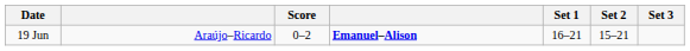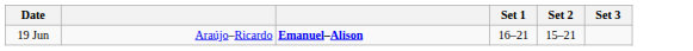 <table class="wikitable" style="text-align: center; font-size:90% ">
 <tr>
 <th width="60">Date</th>
 <th align="right" width="250"></th>
-<th width="60">Score</th>
 <th align="left" width="250"></th>
 <th width="50">Set 1</th>
 <th width="50">Set 2</th>
 <th width="50">Set 3</th>
 </tr>
 <tr>
 <td>19 Jun</td>
 <td align=right><a href='#'>Araújo</a>–<a href='#'>Ricardo</a> </td>
-<td align=center>0–2</td>
 <td align=left> <strong><a href='#'>Emanuel</a>–<a href='#'>Alison</a></strong></td>
 <td>16–21</td>
 <td>15–21</td>
 <td></td>
 </tr>
 </table>
